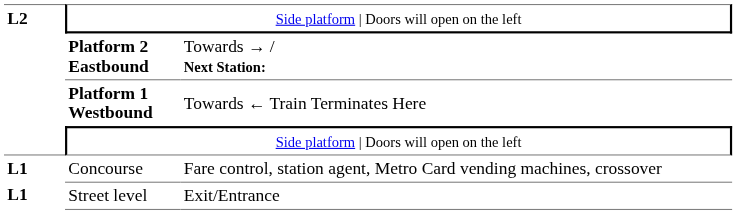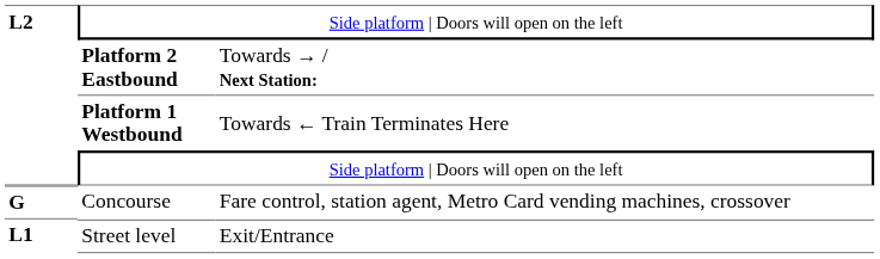 <table table border=0 cellspacing=0 cellpadding=3>
 <tr>
 <td style="border-top:solid 1px grey;border-bottom:solid 1px grey;" width=50 rowspan=4 valign=top><strong>L2</strong></td>
 <td style="border-top:solid 1px grey;border-right:solid 2px black;border-left:solid 2px black;border-bottom:solid 2px black;text-align:center;" colspan=2><small><a href='#'>Side platform</a> | Doors will open on the left </small></td>
 </tr>
 <tr>
 <td style="border-bottom:solid 1px grey;" width=100><span><strong>Platform 2</strong><br><strong>Eastbound</strong></span></td>
 <td style="border-bottom:solid 1px grey;" width=500>Towards →  / <br><small><strong>Next Station:</strong> </small></td>
 </tr>
 <tr>
 <td><span><strong>Platform 1</strong><br><strong>Westbound</strong></span></td>
 <td>Towards ← Train Terminates Here</td>
 </tr>
 <tr>
 <td style="border-top:solid 2px black;border-right:solid 2px black;border-left:solid 2px black;border-bottom:solid 1px grey;text-align:center;" colspan=2><small><a href='#'>Side platform</a> | Doors will open on the left </small></td>
 </tr>
 <tr>
-<td valign=top><strong>L1</strong></td>
+<td style="border-bottom:solid 1px grey;border-top:solid 1px grey;" width=50 valign=top><strong>G</strong></td>
 <td valign=top>Concourse</td>
 <td valign=top>Fare control, station agent, Metro Card vending machines, crossover</td>
 </tr>
 <tr>
 <td valign=top><strong>L1</strong></td>
 <td style="border-top:solid 1px grey;border-bottom:solid 1px grey;" width=100 valign=top>Street level</td>
 <td style="border-top:solid 1px grey;border-bottom:solid 1px grey;" width=500 valign=top>Exit/Entrance</td>
 </tr>
 </table>
